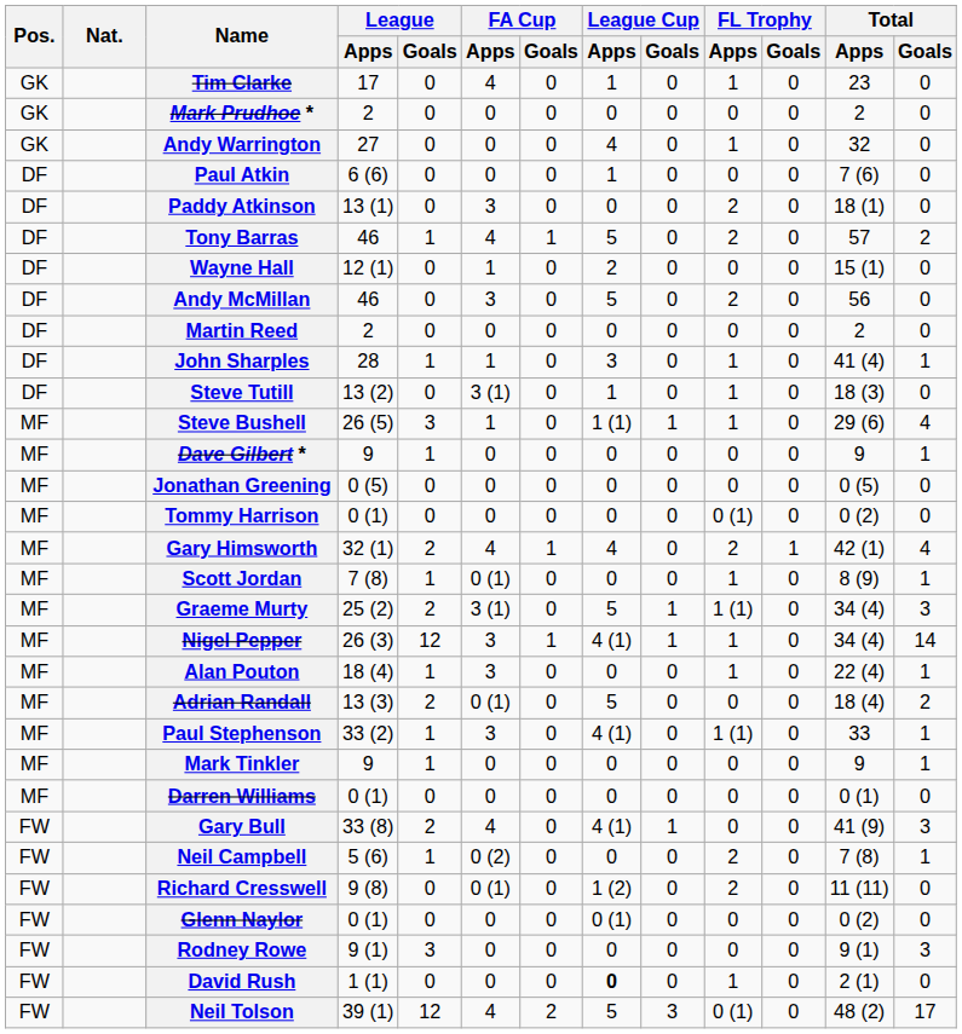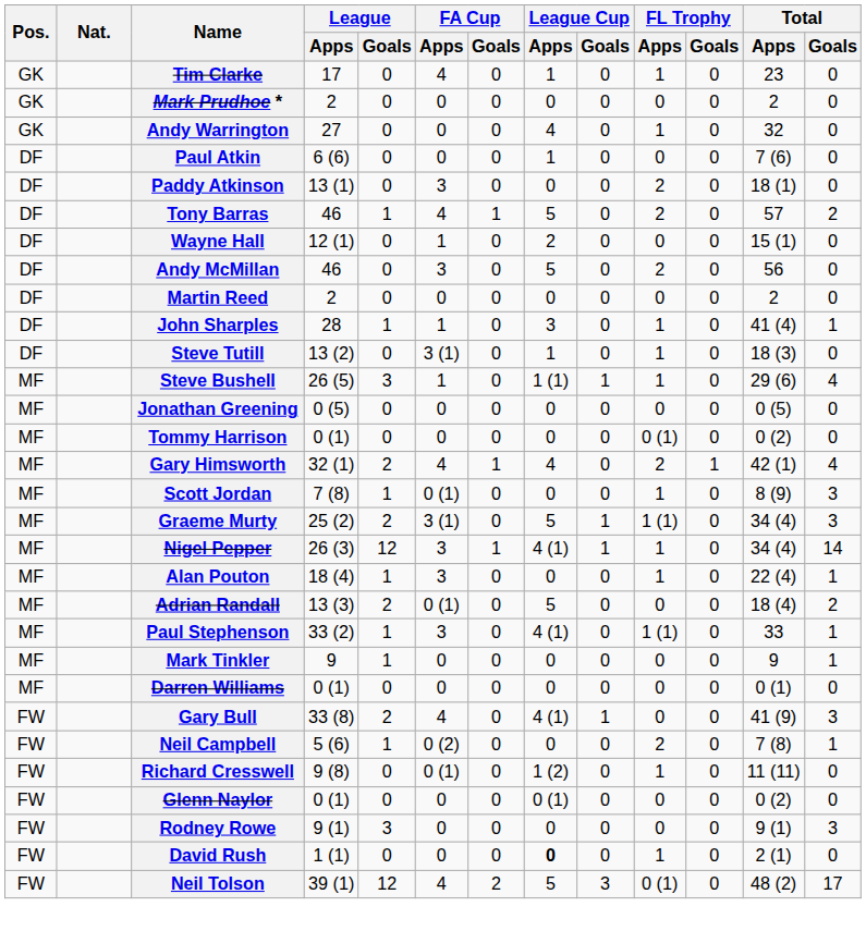 <table class="wikitable plainrowheaders" style="text-align:center">
 <tr>
 <th rowspan=2 width=40>Pos.</th>
 <th rowspan=2 width=60>Nat.</th>
 <th rowspan=2 width=150 scope=col>Name</th>
 <th colspan=2 width=90><a href='#'>League</a></th>
 <th colspan=2 width=90><a href='#'>FA Cup</a></th>
 <th colspan=2 width=90><a href='#'>League Cup</a></th>
 <th colspan=2 width=90><a href='#'>FL Trophy</a></th>
 <th colspan=2 width=90>Total</th>
 </tr>
 <tr>
 <th scope=col>Apps</th>
 <th scope=col>Goals</th>
 <th scope=col>Apps</th>
 <th scope=col>Goals</th>
 <th scope=col>Apps</th>
 <th scope=col>Goals</th>
 <th scope=col>Apps</th>
 <th scope=col>Goals</th>
 <th scope=col>Apps</th>
 <th scope=col>Goals</th>
 </tr>
 <tr>
 <td>GK</td>
 <td align=left></td>
 <th scope=row><s><a href='#'>Tim Clarke</a></s> </th>
 <td>17</td>
 <td>0</td>
 <td>4</td>
 <td>0</td>
 <td>1</td>
 <td>0</td>
 <td>1</td>
 <td>0</td>
 <td>23</td>
 <td>0</td>
 </tr>
 <tr>
 <td>GK</td>
 <td align=left></td>
 <th scope=row><em><s><a href='#'>Mark Prudhoe</a></s></em> * </th>
 <td>2</td>
 <td>0</td>
 <td>0</td>
 <td>0</td>
 <td>0</td>
 <td>0</td>
 <td>0</td>
 <td>0</td>
 <td>2</td>
 <td>0</td>
 </tr>
 <tr>
 <td>GK</td>
 <td align=left></td>
 <th scope=row><a href='#'>Andy Warrington</a></th>
 <td>27</td>
 <td>0</td>
 <td>0</td>
 <td>0</td>
 <td>4</td>
 <td>0</td>
 <td>1</td>
 <td>0</td>
 <td>32</td>
 <td>0</td>
 </tr>
 <tr>
 <td>DF</td>
 <td align=left></td>
 <th scope=row><a href='#'>Paul Atkin</a></th>
 <td>6 (6)</td>
 <td>0</td>
 <td>0</td>
 <td>0</td>
 <td>1</td>
 <td>0</td>
 <td>0</td>
 <td>0</td>
 <td>7 (6)</td>
 <td>0</td>
 </tr>
 <tr>
 <td>DF</td>
 <td align=left></td>
 <th scope=row><a href='#'>Paddy Atkinson</a></th>
 <td>13 (1)</td>
 <td>0</td>
 <td>3</td>
 <td>0</td>
 <td>0</td>
 <td>0</td>
 <td>2</td>
 <td>0</td>
 <td>18 (1)</td>
 <td>0</td>
 </tr>
 <tr>
 <td>DF</td>
 <td align=left></td>
 <th scope=row><a href='#'>Tony Barras</a></th>
 <td>46</td>
 <td>1</td>
 <td>4</td>
 <td>1</td>
 <td>5</td>
 <td>0</td>
 <td>2</td>
 <td>0</td>
 <td>57</td>
 <td>2</td>
 </tr>
 <tr>
 <td>DF</td>
 <td align=left></td>
 <th scope=row><a href='#'>Wayne Hall</a></th>
 <td>12 (1)</td>
 <td>0</td>
 <td>1</td>
 <td>0</td>
 <td>2</td>
 <td>0</td>
 <td>0</td>
 <td>0</td>
 <td>15 (1)</td>
 <td>0</td>
 </tr>
 <tr>
 <td>DF</td>
 <td align=left></td>
 <th scope=row><a href='#'>Andy McMillan</a></th>
 <td>46</td>
 <td>0</td>
 <td>3</td>
 <td>0</td>
 <td>5</td>
 <td>0</td>
 <td>2</td>
 <td>0</td>
 <td>56</td>
 <td>0</td>
 </tr>
 <tr>
 <td>DF</td>
 <td align=left></td>
 <th scope=row><a href='#'>Martin Reed</a></th>
 <td>2</td>
 <td>0</td>
 <td>0</td>
 <td>0</td>
 <td>0</td>
 <td>0</td>
 <td>0</td>
 <td>0</td>
 <td>2</td>
 <td>0</td>
 </tr>
 <tr>
 <td>DF</td>
 <td align=left></td>
 <th scope=row><a href='#'>John Sharples</a></th>
 <td>28</td>
 <td>1</td>
 <td>1</td>
 <td>0</td>
 <td>3</td>
 <td>0</td>
 <td>1</td>
 <td>0</td>
 <td>41 (4)</td>
 <td>1</td>
 </tr>
 <tr>
 <td>DF</td>
 <td align=left></td>
 <th scope=row><a href='#'>Steve Tutill</a></th>
 <td>13 (2)</td>
 <td>0</td>
 <td>3 (1)</td>
 <td>0</td>
 <td>1</td>
 <td>0</td>
 <td>1</td>
 <td>0</td>
 <td>18 (3)</td>
 <td>0</td>
 </tr>
 <tr>
 <td>MF</td>
 <td align=left></td>
 <th scope=row><a href='#'>Steve Bushell</a></th>
 <td>26 (5)</td>
 <td>3</td>
 <td>1</td>
 <td>0</td>
 <td>1 (1)</td>
 <td>1</td>
 <td>1</td>
 <td>0</td>
 <td>29 (6)</td>
 <td>4</td>
 </tr>
 <tr>
 <td>MF</td>
 <td align=left></td>
-<th scope=row><em><s><a href='#'>Dave Gilbert</a></s></em> * </th>
-<td>9</td>
-<td>1</td>
-<td>0</td>
-<td>0</td>
-<td>0</td>
-<td>0</td>
-<td>0</td>
-<td>0</td>
-<td>9</td>
-<td>1</td>
-</tr>
-<tr>
-<td>MF</td>
-<td align=left></td>
 <th scope=row><a href='#'>Jonathan Greening</a></th>
 <td>0 (5)</td>
 <td>0</td>
 <td>0</td>
 <td>0</td>
 <td>0</td>
 <td>0</td>
 <td>0</td>
 <td>0</td>
 <td>0 (5)</td>
 <td>0</td>
 </tr>
 <tr>
 <td>MF</td>
 <td align=left></td>
 <th scope=row><a href='#'>Tommy Harrison</a></th>
 <td>0 (1)</td>
 <td>0</td>
 <td>0</td>
 <td>0</td>
 <td>0</td>
 <td>0</td>
 <td>0 (1)</td>
 <td>0</td>
 <td>0 (2)</td>
 <td>0</td>
 </tr>
 <tr>
 <td>MF</td>
 <td align=left></td>
 <th scope=row><a href='#'>Gary Himsworth</a></th>
 <td>32 (1)</td>
 <td>2</td>
 <td>4</td>
 <td>1</td>
 <td>4</td>
 <td>0</td>
 <td>2</td>
 <td>1</td>
 <td>42 (1)</td>
 <td>4</td>
 </tr>
 <tr>
 <td>MF</td>
 <td align=left></td>
 <th scope=row><a href='#'>Scott Jordan</a></th>
 <td>7 (8)</td>
 <td>1</td>
 <td>0 (1)</td>
 <td>0</td>
 <td>0</td>
 <td>0</td>
 <td>1</td>
 <td>0</td>
 <td>8 (9)</td>
-<td>1</td>
+<td>3</td>
 </tr>
 <tr>
 <td>MF</td>
 <td align=left></td>
 <th scope=row><a href='#'>Graeme Murty</a></th>
 <td>25 (2)</td>
 <td>2</td>
 <td>3 (1)</td>
 <td>0</td>
 <td>5</td>
 <td>1</td>
 <td>1 (1)</td>
 <td>0</td>
 <td>34 (4)</td>
 <td>3</td>
 </tr>
 <tr>
 <td>MF</td>
 <td align=left></td>
 <th scope=row><s><a href='#'>Nigel Pepper</a></s> </th>
 <td>26 (3)</td>
 <td>12</td>
 <td>3</td>
 <td>1</td>
 <td>4 (1)</td>
 <td>1</td>
 <td>1</td>
 <td>0</td>
 <td>34 (4)</td>
 <td>14</td>
 </tr>
 <tr>
 <td>MF</td>
 <td align=left></td>
 <th scope=row><a href='#'>Alan Pouton</a></th>
 <td>18 (4)</td>
 <td>1</td>
 <td>3</td>
 <td>0</td>
 <td>0</td>
 <td>0</td>
 <td>1</td>
 <td>0</td>
 <td>22 (4)</td>
 <td>1</td>
 </tr>
 <tr>
 <td>MF</td>
 <td align=left></td>
 <th scope=row><s><a href='#'>Adrian Randall</a></s> </th>
 <td>13 (3)</td>
 <td>2</td>
 <td>0 (1)</td>
 <td>0</td>
 <td>5</td>
 <td>0</td>
 <td>0</td>
 <td>0</td>
 <td>18 (4)</td>
 <td>2</td>
 </tr>
 <tr>
 <td>MF</td>
 <td align=left></td>
 <th scope=row><a href='#'>Paul Stephenson</a></th>
 <td>33 (2)</td>
 <td>1</td>
 <td>3</td>
 <td>0</td>
 <td>4 (1)</td>
 <td>0</td>
 <td>1 (1)</td>
 <td>0</td>
 <td>33</td>
 <td>1</td>
 </tr>
 <tr>
 <td>MF</td>
 <td align=left></td>
 <th scope=row><a href='#'>Mark Tinkler</a></th>
 <td>9</td>
 <td>1</td>
 <td>0</td>
 <td>0</td>
 <td>0</td>
 <td>0</td>
 <td>0</td>
 <td>0</td>
 <td>9</td>
 <td>1</td>
 </tr>
 <tr>
 <td>MF</td>
 <td align=left></td>
 <th scope=row><s><a href='#'>Darren Williams</a></s> </th>
 <td>0 (1)</td>
 <td>0</td>
 <td>0</td>
 <td>0</td>
 <td>0</td>
 <td>0</td>
 <td>0</td>
 <td>0</td>
 <td>0 (1)</td>
 <td>0</td>
 </tr>
 <tr>
 <td>FW</td>
 <td align=left></td>
 <th scope=row><a href='#'>Gary Bull</a></th>
 <td>33 (8)</td>
 <td>2</td>
 <td>4</td>
 <td>0</td>
 <td>4 (1)</td>
 <td>1</td>
 <td>0</td>
 <td>0</td>
 <td>41 (9)</td>
 <td>3</td>
 </tr>
 <tr>
 <td>FW</td>
 <td align=left></td>
 <th scope=row><a href='#'>Neil Campbell</a></th>
 <td>5 (6)</td>
 <td>1</td>
 <td>0 (2)</td>
 <td>0</td>
 <td>0</td>
 <td>0</td>
 <td>2</td>
 <td>0</td>
 <td>7 (8)</td>
 <td>1</td>
 </tr>
 <tr>
 <td>FW</td>
 <td align=left></td>
 <th scope=row><a href='#'>Richard Cresswell</a></th>
 <td>9 (8)</td>
 <td>0</td>
 <td>0 (1)</td>
 <td>0</td>
 <td>1 (2)</td>
 <td>0</td>
-<td>2</td>
+<td>1</td>
 <td>0</td>
 <td>11 (11)</td>
 <td>0</td>
 </tr>
 <tr>
 <td>FW</td>
 <td align=left></td>
 <th scope=row><s><a href='#'>Glenn Naylor</a></s> </th>
 <td>0 (1)</td>
 <td>0</td>
 <td>0</td>
 <td>0</td>
 <td>0 (1)</td>
 <td>0</td>
 <td>0</td>
 <td>0</td>
 <td>0 (2)</td>
 <td>0</td>
 </tr>
 <tr>
 <td>FW</td>
 <td align=left></td>
 <th scope=row><a href='#'>Rodney Rowe</a></th>
 <td>9 (1)</td>
 <td>3</td>
 <td>0</td>
 <td>0</td>
 <td>0</td>
 <td>0</td>
 <td>0</td>
 <td>0</td>
 <td>9 (1)</td>
 <td>3</td>
 </tr>
 <tr>
 <td>FW</td>
 <td align=left></td>
 <th scope=row><a href='#'>David Rush</a></th>
 <td>1 (1)</td>
 <td>0</td>
 <td>0</td>
 <td>0</td>
 <td><strong>0</strong></td>
 <td>0</td>
 <td>1</td>
 <td>0</td>
 <td>2 (1)</td>
 <td>0</td>
 </tr>
 <tr>
 <td>FW</td>
 <td align=left></td>
 <th scope=row><a href='#'>Neil Tolson</a></th>
 <td>39 (1)</td>
 <td>12</td>
 <td>4</td>
 <td>2</td>
 <td>5</td>
 <td>3</td>
 <td>0 (1)</td>
 <td>0</td>
 <td>48 (2)</td>
 <td>17</td>
 </tr>
 </table>
